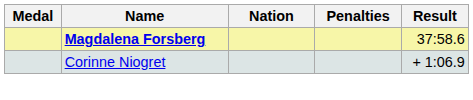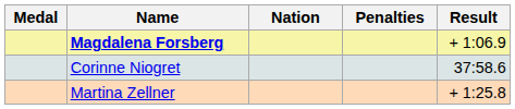 <table class=wikitable style="border:1px solid #AAAAAA;font-size:90%">
 <tr bgcolor="#E4E4E4">
 <th style="border-bottom:1px solid #AAAAAA" width=50>Medal</th>
 <th style="border-bottom:1px solid #AAAAAA" width=160>Name</th>
 <th style="border-bottom:1px solid #AAAAAA" width=80>Nation</th>
 <th style="border-bottom:1px solid #AAAAAA" width=80>Penalties</th>
 <th style="border-bottom:1px solid #AAAAAA" width=60>Result</th>
 </tr>
 <tr bgcolor="#F7F6A8">
 <td align="center"></td>
 <td><strong><a href='#'>Magdalena Forsberg</a></strong></td>
 <td align="center"></td>
 <td align="center"></td>
-<td align="right">37:58.6</td>
+<td align="right">+ 1:06.9</td>
 </tr>
 <tr bgcolor="#DCE5E5">
 <td align="center"></td>
 <td><a href='#'>Corinne Niogret</a></td>
 <td align="center"></td>
 <td align="center"></td>
-<td align="right">+ 1:06.9</td>
+<td align="right">37:58.6</td>
+</tr>
+<tr bgcolor="#FFDAB9">
+<td align="center"></td>
+<td><a href='#'>Martina Zellner</a></td>
+<td align="center"></td>
+<td align="center"></td>
+<td align="right">+ 1:25.8</td>
 </tr>
 </table>
